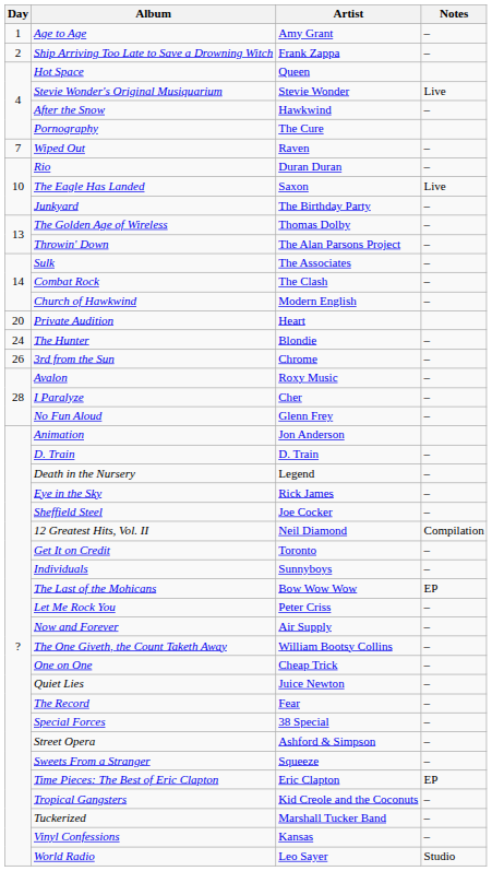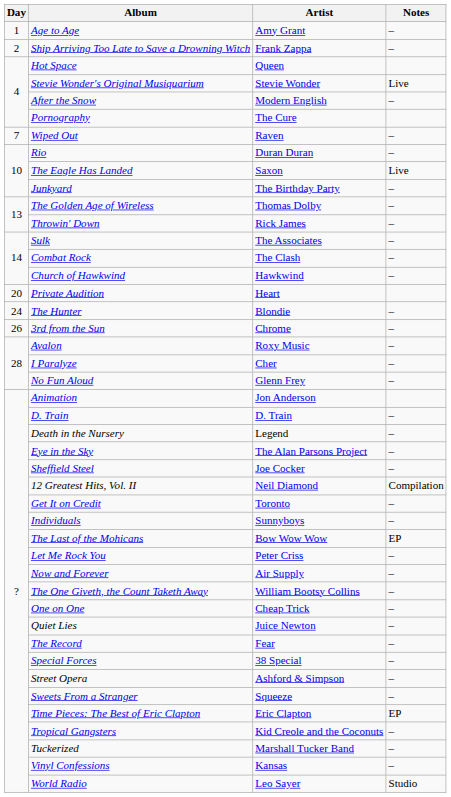 <table class="wikitable">
 <tr>
 <th>Day</th>
 <th>Album</th>
 <th>Artist</th>
 <th>Notes</th>
 </tr>
 <tr>
 <td align="center" rowspan="1">1</td>
 <td><em><a href='#'>Age to Age</a></em></td>
 <td><a href='#'>Amy Grant</a></td>
 <td>–</td>
 </tr>
 <tr>
 <td align="center" rowspan="1">2</td>
 <td><em><a href='#'>Ship Arriving Too Late to Save a Drowning Witch</a></em></td>
 <td><a href='#'>Frank Zappa</a></td>
 <td>–</td>
 </tr>
 <tr>
 <td align="center" rowspan="4">4</td>
 <td><em><a href='#'>Hot Space</a></em></td>
 <td><a href='#'>Queen</a></td>
 <td></td>
 </tr>
 <tr>
 <td><em><a href='#'>Stevie Wonder's Original Musiquarium</a></em></td>
 <td><a href='#'>Stevie Wonder</a></td>
 <td>Live</td>
 </tr>
 <tr>
 <td><em><a href='#'>After the Snow</a></em></td>
-<td><a href='#'>Hawkwind</a></td>
+<td><a href='#'>Modern English</a></td>
 <td>–</td>
 </tr>
 <tr>
 <td><em><a href='#'>Pornography</a></em></td>
 <td><a href='#'>The Cure</a></td>
 <td></td>
 </tr>
 <tr>
 <td align="center" rowspan="1">7</td>
 <td><em><a href='#'>Wiped Out</a></em></td>
 <td><a href='#'>Raven</a></td>
 <td>–</td>
 </tr>
 <tr>
 <td align="center" rowspan="3">10</td>
 <td><em><a href='#'>Rio</a></em></td>
 <td><a href='#'>Duran Duran</a></td>
 <td>–</td>
 </tr>
 <tr>
 <td><em><a href='#'>The Eagle Has Landed</a></em></td>
 <td><a href='#'>Saxon</a></td>
 <td>Live</td>
 </tr>
 <tr>
 <td><em><a href='#'>Junkyard</a></em></td>
 <td><a href='#'>The Birthday Party</a></td>
 <td>–</td>
 </tr>
 <tr>
 <td align="center" rowspan="2">13</td>
 <td><em><a href='#'>The Golden Age of Wireless</a></em></td>
 <td><a href='#'>Thomas Dolby</a></td>
 <td>–</td>
 </tr>
 <tr>
 <td><em><a href='#'>Throwin' Down</a></em></td>
-<td><a href='#'>The Alan Parsons Project</a></td>
+<td><a href='#'>Rick James</a></td>
 <td>–</td>
 </tr>
 <tr>
 <td align="center" rowspan="3">14</td>
 <td><em><a href='#'>Sulk</a></em></td>
 <td><a href='#'>The Associates</a></td>
 <td>–</td>
 </tr>
 <tr>
 <td><em><a href='#'>Combat Rock</a></em></td>
 <td><a href='#'>The Clash</a></td>
 <td>–</td>
 </tr>
 <tr>
 <td><em><a href='#'>Church of Hawkwind</a></em></td>
-<td><a href='#'>Modern English</a></td>
+<td><a href='#'>Hawkwind</a></td>
 <td>–</td>
 </tr>
 <tr>
 <td align="center" rowspan="1">20</td>
 <td><em><a href='#'>Private Audition</a></em></td>
 <td><a href='#'>Heart</a></td>
 <td></td>
 </tr>
 <tr>
 <td align="center" rowspan="1">24</td>
 <td><em><a href='#'>The Hunter</a></em></td>
 <td><a href='#'>Blondie</a></td>
 <td>–</td>
 </tr>
 <tr>
 <td align="center" rowspan="1">26</td>
 <td><em><a href='#'>3rd from the Sun</a></em></td>
 <td><a href='#'>Chrome</a></td>
 <td>–</td>
 </tr>
 <tr>
 <td align="center" rowspan="3">28</td>
 <td><em><a href='#'>Avalon</a></em></td>
 <td><a href='#'>Roxy Music</a></td>
 <td>–</td>
 </tr>
 <tr>
 <td><em><a href='#'>I Paralyze</a></em></td>
 <td><a href='#'>Cher</a></td>
 <td>–</td>
 </tr>
 <tr>
 <td><em><a href='#'>No Fun Aloud</a></em></td>
 <td><a href='#'>Glenn Frey</a></td>
 <td>–</td>
 </tr>
 <tr>
 <td align="center" rowspan="23">?</td>
 <td><em><a href='#'>Animation</a></em></td>
 <td><a href='#'>Jon Anderson</a></td>
 <td></td>
 </tr>
 <tr>
 <td><em><a href='#'>D. Train</a></em></td>
 <td><a href='#'>D. Train</a></td>
 <td>–</td>
 </tr>
 <tr>
 <td><em>Death in the Nursery</em></td>
 <td>Legend</td>
 <td>–</td>
 </tr>
 <tr>
 <td><em><a href='#'>Eye in the Sky</a></em></td>
-<td><a href='#'>Rick James</a></td>
+<td><a href='#'>The Alan Parsons Project</a></td>
 <td>–</td>
 </tr>
 <tr>
 <td><em><a href='#'>Sheffield Steel</a></em></td>
 <td><a href='#'>Joe Cocker</a></td>
 <td>–</td>
 </tr>
 <tr>
 <td><em>12 Greatest Hits, Vol. II</em></td>
 <td><a href='#'>Neil Diamond</a></td>
 <td>Compilation</td>
 </tr>
 <tr>
 <td><em><a href='#'>Get It on Credit</a></em></td>
 <td><a href='#'>Toronto</a></td>
 <td>–</td>
 </tr>
 <tr>
 <td><em><a href='#'>Individuals</a></em></td>
 <td><a href='#'>Sunnyboys</a></td>
 <td>–</td>
 </tr>
 <tr>
 <td><em><a href='#'>The Last of the Mohicans</a></em></td>
 <td><a href='#'>Bow Wow Wow</a></td>
 <td>EP</td>
 </tr>
 <tr>
 <td><em><a href='#'>Let Me Rock You</a></em></td>
 <td><a href='#'>Peter Criss</a></td>
 <td>–</td>
 </tr>
 <tr>
 <td><em><a href='#'>Now and Forever</a></em></td>
 <td><a href='#'>Air Supply</a></td>
 <td>–</td>
 </tr>
 <tr>
 <td><em><a href='#'>The One Giveth, the Count Taketh Away</a></em></td>
 <td><a href='#'>William Bootsy Collins</a></td>
 <td>–</td>
 </tr>
 <tr>
 <td><em><a href='#'>One on One</a></em></td>
 <td><a href='#'>Cheap Trick</a></td>
 <td>–</td>
 </tr>
 <tr>
 <td><em>Quiet Lies</em></td>
 <td><a href='#'>Juice Newton</a></td>
 <td>–</td>
 </tr>
 <tr>
 <td><em><a href='#'>The Record</a></em></td>
 <td><a href='#'>Fear</a></td>
 <td>–</td>
 </tr>
 <tr>
 <td><em><a href='#'>Special Forces</a></em></td>
 <td><a href='#'>38 Special</a></td>
 <td>–</td>
 </tr>
 <tr>
 <td><em>Street Opera</em></td>
 <td><a href='#'>Ashford & Simpson</a></td>
 <td>–</td>
 </tr>
 <tr>
 <td><em><a href='#'>Sweets From a Stranger</a></em></td>
 <td><a href='#'>Squeeze</a></td>
 <td>–</td>
 </tr>
 <tr>
 <td><em><a href='#'>Time Pieces: The Best of Eric Clapton</a></em></td>
 <td><a href='#'>Eric Clapton</a></td>
 <td>EP</td>
 </tr>
 <tr>
 <td><em><a href='#'>Tropical Gangsters</a></em></td>
 <td><a href='#'>Kid Creole and the Coconuts</a></td>
 <td>–</td>
 </tr>
 <tr>
 <td><em>Tuckerized</em></td>
 <td><a href='#'>Marshall Tucker Band</a></td>
 <td>–</td>
 </tr>
 <tr>
 <td><em><a href='#'>Vinyl Confessions</a></em></td>
 <td><a href='#'>Kansas</a></td>
 <td>–</td>
 </tr>
 <tr>
 <td><em><a href='#'>World Radio</a></em></td>
 <td><a href='#'>Leo Sayer</a></td>
 <td>Studio</td>
 </tr>
 </table>
